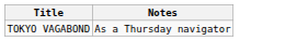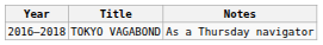 <table class="wikitable">
 <tr>
+<th>Year</th>
 <th>Title</th>
 <th>Notes</th>
 </tr>
 <tr>
+<td>2016–2018</td>
 <td>TOKYO VAGABOND</td>
 <td>As a Thursday navigator</td>
 </tr>
 </table>
